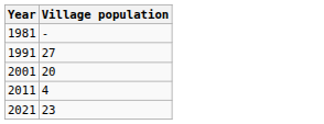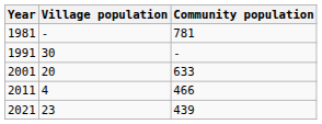 <table class="wikitable">
 <tr>
 <th>Year</th>
 <th>Village population</th>
+<th>Community population</th>
 </tr>
 <tr>
 <td>1981</td>
 <td>-</td>
+<td>781</td>
 </tr>
 <tr>
 <td>1991</td>
-<td>27</td>
+<td>30</td>
+<td>-</td>
 </tr>
 <tr>
 <td>2001</td>
 <td>20</td>
+<td>633</td>
 </tr>
 <tr>
 <td>2011</td>
 <td>4</td>
+<td>466</td>
 </tr>
 <tr>
 <td>2021</td>
 <td>23</td>
+<td>439</td>
 </tr>
 </table>
